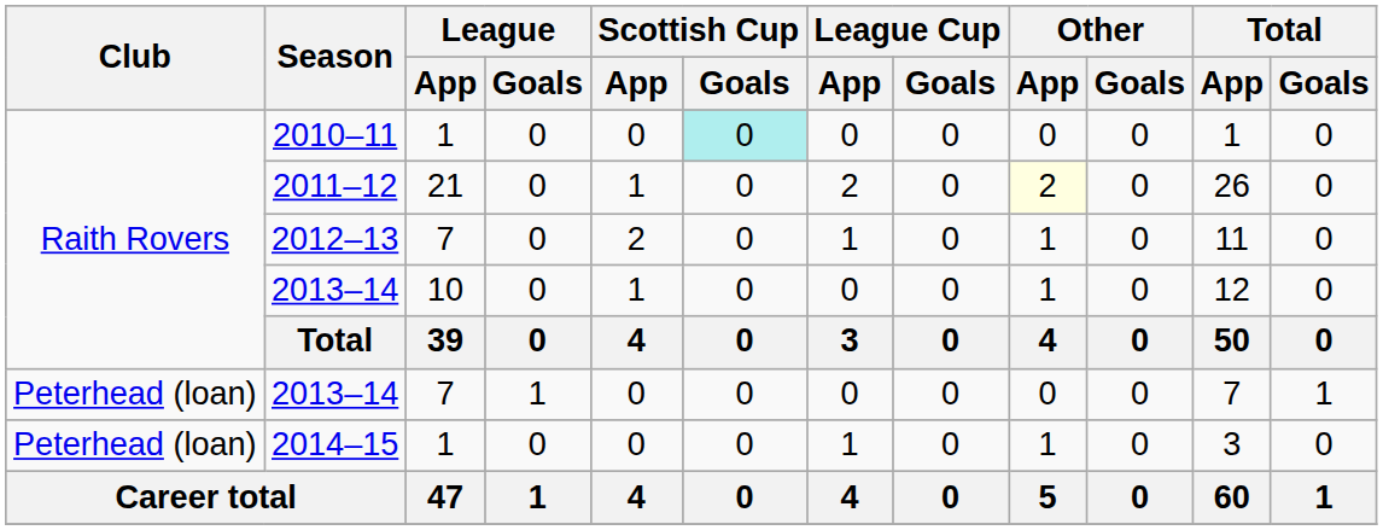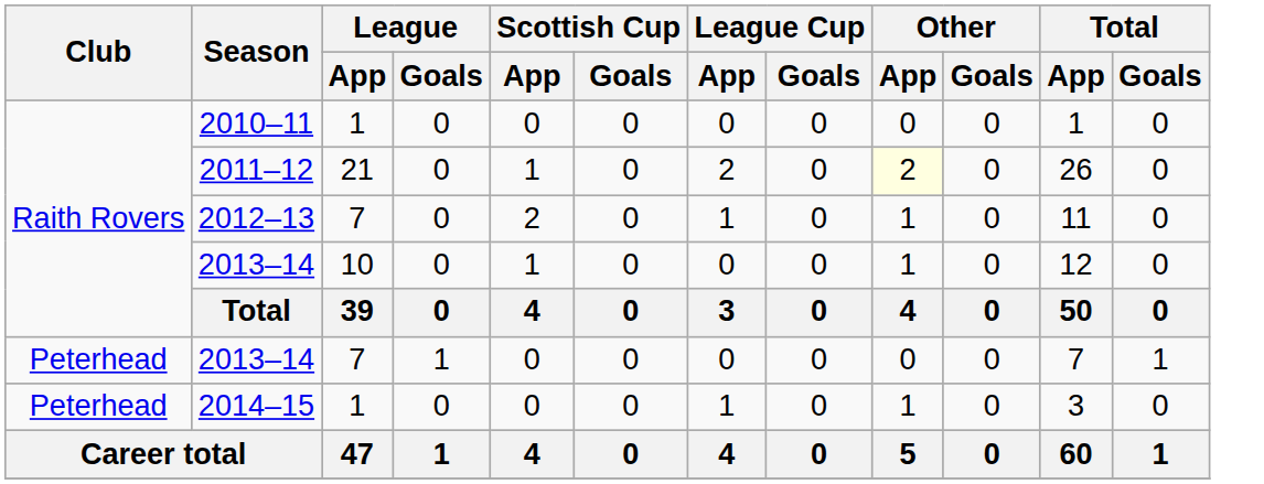 <table class="wikitable">
 <tr>
 <th rowspan=2>Club</th>
 <th rowspan=2>Season</th>
 <th colspan=2>League</th>
 <th colspan=2>Scottish Cup</th>
 <th colspan=2>League Cup</th>
 <th colspan=2>Other</th>
 <th colspan=2>Total</th>
 </tr>
 <tr>
 <th>App</th>
 <th>Goals</th>
 <th>App</th>
 <th>Goals</th>
 <th>App</th>
 <th>Goals</th>
 <th>App</th>
 <th>Goals</th>
 <th>App</th>
 <th>Goals</th>
 </tr>
 <tr align=center>
 <td rowspan=5><a href='#'>Raith Rovers</a></td>
 <td><a href='#'>2010–11</a></td>
 <td>1</td>
 <td>0</td>
 <td>0</td>
-<td style="background: paleturquoise;">0</td>
+<td>0</td>
 <td>0</td>
 <td>0</td>
 <td>0</td>
 <td>0</td>
 <td>1</td>
 <td>0</td>
 </tr>
 <tr align=center>
 <td><a href='#'>2011–12</a></td>
 <td>21</td>
 <td>0</td>
 <td>1</td>
 <td>0</td>
 <td>2</td>
 <td>0</td>
 <td style="background: lightyellow;">2</td>
 <td>0</td>
 <td>26</td>
 <td>0</td>
 </tr>
 <tr align=center>
 <td><a href='#'>2012–13</a></td>
 <td>7</td>
 <td>0</td>
 <td>2</td>
 <td>0</td>
 <td>1</td>
 <td>0</td>
 <td>1</td>
 <td>0</td>
 <td>11</td>
 <td>0</td>
 </tr>
 <tr align=center>
 <td><a href='#'>2013–14</a></td>
 <td>10</td>
 <td>0</td>
 <td>1</td>
 <td>0</td>
 <td>0</td>
 <td>0</td>
 <td>1</td>
 <td>0</td>
 <td>12</td>
 <td>0</td>
 </tr>
 <tr align=center>
 <th>Total</th>
 <th>39</th>
 <th>0</th>
 <th>4</th>
 <th>0</th>
 <th>3</th>
 <th>0</th>
 <th>4</th>
 <th>0</th>
 <th>50</th>
 <th>0</th>
 </tr>
 <tr align=center>
-<td rowspan=1><a href='#'>Peterhead</a> (loan)</td>
+<td rowspan=1><a href='#'>Peterhead</a></td>
 <td><a href='#'>2013–14</a></td>
 <td>7</td>
 <td>1</td>
 <td>0</td>
 <td>0</td>
 <td>0</td>
 <td>0</td>
 <td>0</td>
 <td>0</td>
 <td>7</td>
 <td>1</td>
 </tr>
 <tr align=center>
-<td rowspan=1><a href='#'>Peterhead</a> (loan)</td>
+<td rowspan=1><a href='#'>Peterhead</a></td>
 <td><a href='#'>2014–15</a></td>
 <td>1</td>
 <td>0</td>
 <td>0</td>
 <td>0</td>
 <td>1</td>
 <td>0</td>
 <td>1</td>
 <td>0</td>
 <td>3</td>
 <td>0</td>
 </tr>
 <tr align=center>
 <th colspan=2>Career total</th>
 <th>47</th>
 <th>1</th>
 <th>4</th>
 <th>0</th>
 <th>4</th>
 <th>0</th>
 <th>5</th>
 <th>0</th>
 <th>60</th>
 <th>1</th>
 </tr>
 <tr>
 </tr>
 </table>
